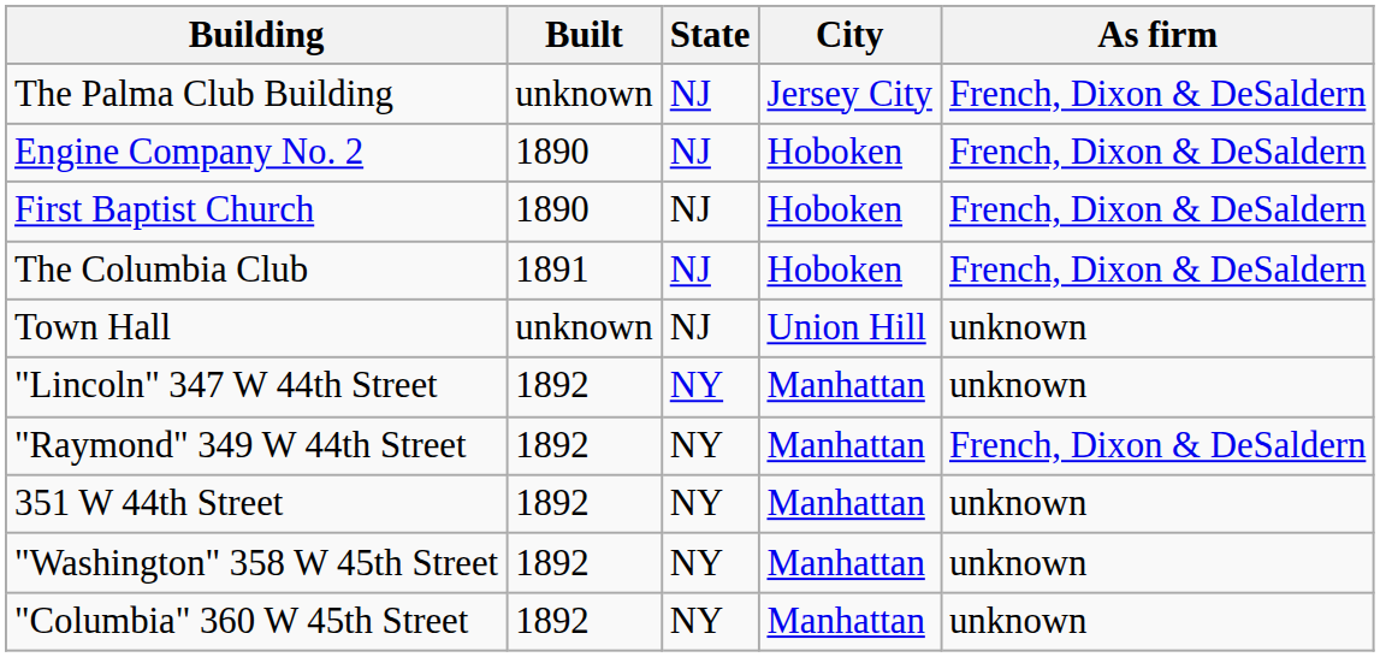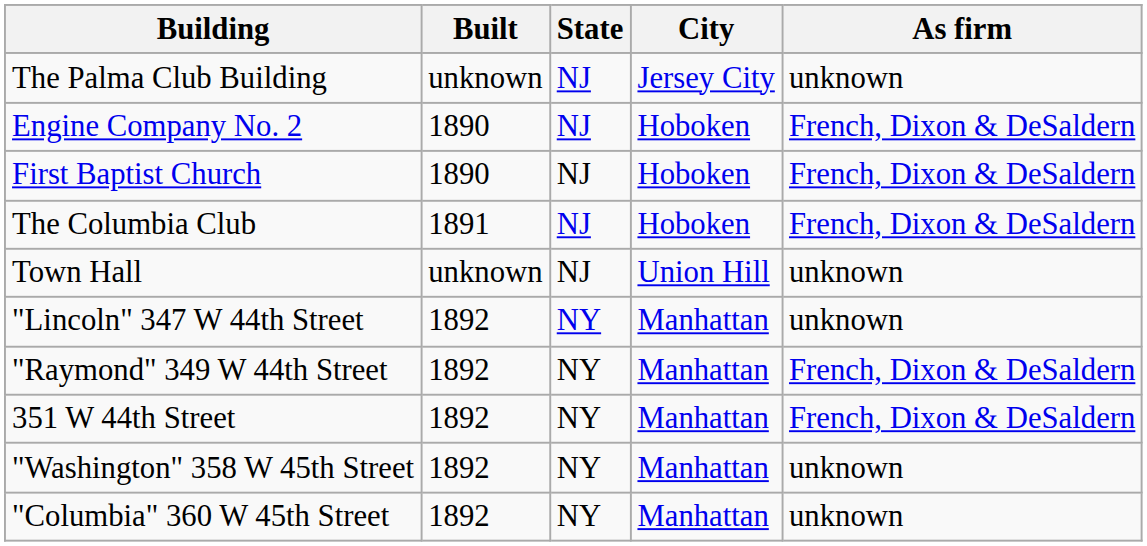 <table class="wikitable">
 <tr>
 <th>Building</th>
 <th>Built</th>
 <th>State</th>
 <th>City</th>
 <th>As firm</th>
 </tr>
 <tr>
 <td>The Palma Club Building</td>
 <td>unknown</td>
 <td><a href='#'>NJ</a></td>
 <td><a href='#'>Jersey City</a></td>
-<td><a href='#'>French, Dixon & DeSaldern</a></td>
+<td>unknown</td>
 </tr>
 <tr>
 <td><a href='#'>Engine Company No. 2</a></td>
 <td>1890</td>
 <td><a href='#'>NJ</a></td>
 <td><a href='#'>Hoboken</a></td>
 <td><a href='#'>French, Dixon & DeSaldern</a></td>
 </tr>
 <tr>
 <td><a href='#'>First Baptist Church</a></td>
 <td>1890</td>
 <td>NJ</td>
 <td><a href='#'>Hoboken</a></td>
 <td><a href='#'>French, Dixon & DeSaldern</a></td>
 </tr>
 <tr>
 <td>The Columbia Club</td>
 <td>1891</td>
 <td><a href='#'>NJ</a></td>
 <td><a href='#'>Hoboken</a></td>
 <td><a href='#'>French, Dixon & DeSaldern</a></td>
 </tr>
 <tr>
 <td>Town Hall</td>
 <td>unknown</td>
 <td>NJ</td>
 <td><a href='#'>Union Hill</a></td>
 <td>unknown</td>
 </tr>
 <tr>
 <td>"Lincoln" 347 W 44th Street</td>
 <td>1892</td>
 <td><a href='#'>NY</a></td>
 <td><a href='#'>Manhattan</a></td>
 <td>unknown</td>
 </tr>
 <tr>
 <td>"Raymond" 349 W 44th Street</td>
 <td>1892</td>
 <td>NY</td>
 <td><a href='#'>Manhattan</a></td>
 <td><a href='#'>French, Dixon & DeSaldern</a></td>
 </tr>
 <tr>
 <td>351 W 44th Street</td>
 <td>1892</td>
 <td>NY</td>
 <td><a href='#'>Manhattan</a></td>
-<td>unknown</td>
+<td><a href='#'>French, Dixon & DeSaldern</a></td>
 </tr>
 <tr>
 <td>"Washington" 358 W 45th Street</td>
 <td>1892</td>
 <td>NY</td>
 <td><a href='#'>Manhattan</a></td>
 <td>unknown</td>
 </tr>
 <tr>
 <td>"Columbia" 360 W 45th Street</td>
 <td>1892</td>
 <td>NY</td>
 <td><a href='#'>Manhattan</a></td>
 <td>unknown</td>
 </tr>
 </table>
